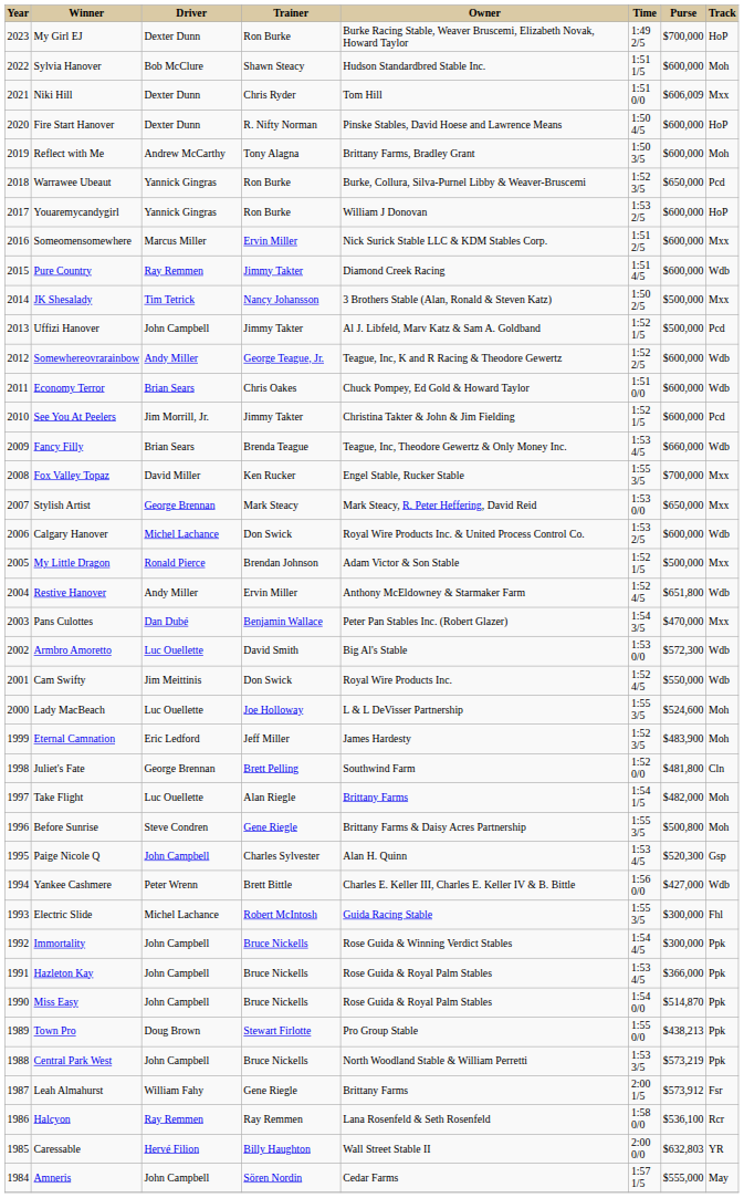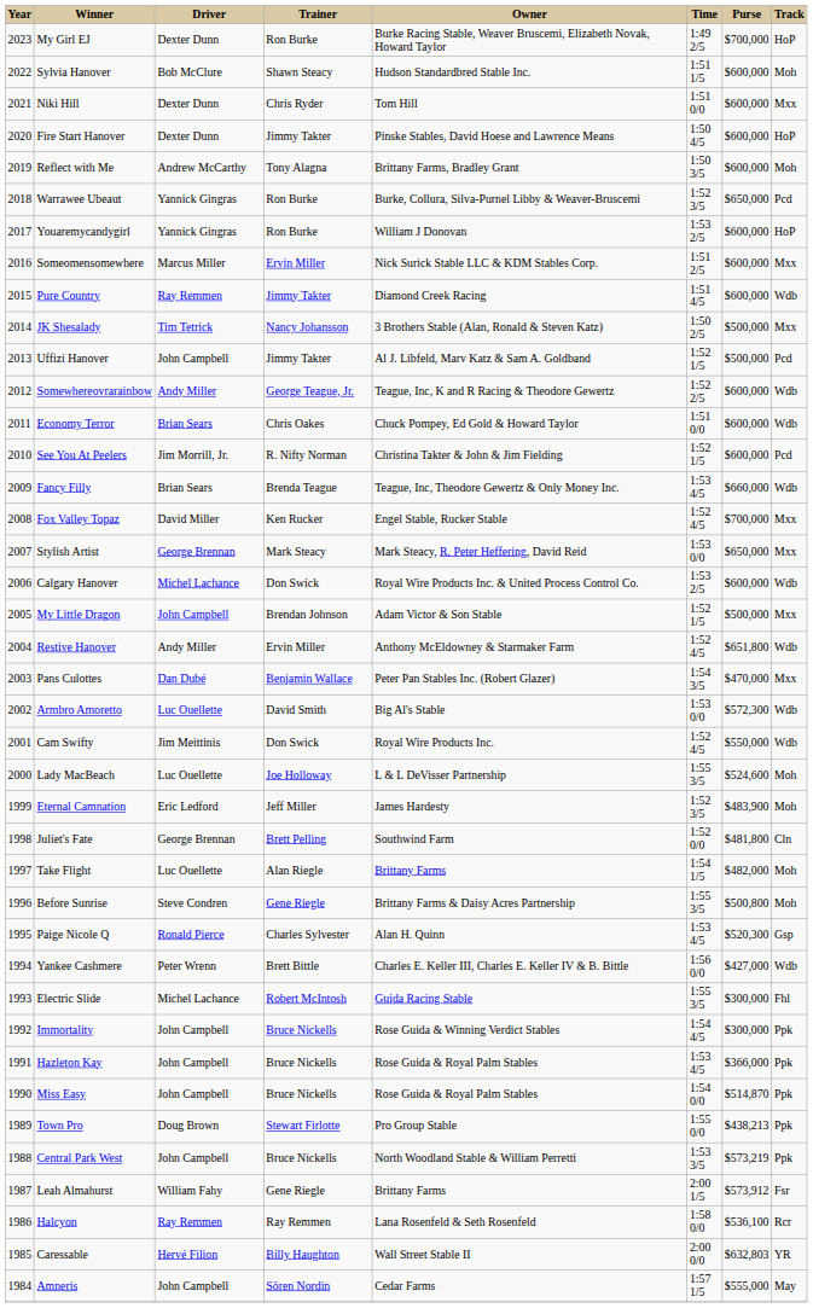 <table class="wikitable sortable">
 <tr>
 <th style="background-color:#DACAA5; width:30px">Year<br></th>
 <th style="background-color:#DACAA5; width:130px">Winner<br></th>
 <th style="background-color:#DACAA5; width:140px">Driver<br></th>
 <th style="background-color:#DACAA5; width:140px">Trainer<br></th>
 <th style="background-color:#DACAA5; width:420px">Owner<br></th>
 <th style="background-color:#DACAA5; width:40px">Time <br></th>
 <th style="background-color:#DACAA5; width:40px">Purse<br></th>
 <th style="background-color:#DACAA5; width:25px">Track<br></th>
 </tr>
 <tr>
 <td>2023</td>
 <td>My Girl EJ</td>
 <td>Dexter Dunn</td>
 <td>Ron Burke</td>
 <td>Burke Racing Stable, Weaver Bruscemi, Elizabeth Novak, Howard Taylor</td>
 <td>1:49 2/5</td>
 <td>$700,000</td>
 <td>HoP</td>
 </tr>
 <tr>
 <td>2022</td>
 <td>Sylvia Hanover</td>
 <td>Bob McClure</td>
 <td>Shawn Steacy</td>
 <td>Hudson Standardbred Stable Inc.</td>
 <td>1:51 1/5</td>
 <td>$600,000</td>
 <td>Moh</td>
 </tr>
 <tr>
 <td>2021</td>
 <td>Niki Hill</td>
 <td>Dexter Dunn</td>
 <td>Chris Ryder</td>
 <td>Tom Hill</td>
 <td>1:51 0/0</td>
-<td>$606,009</td>
+<td>$600,000</td>
 <td>Mxx</td>
 </tr>
 <tr>
 <td>2020</td>
 <td>Fire Start Hanover</td>
 <td>Dexter Dunn</td>
-<td>R. Nifty Norman</td>
+<td>Jimmy Takter</td>
 <td>Pinske Stables, David Hoese and Lawrence Means</td>
 <td>1:50 4/5</td>
 <td>$600,000</td>
 <td>HoP</td>
 </tr>
 <tr>
 <td>2019</td>
 <td>Reflect with Me</td>
 <td>Andrew McCarthy</td>
 <td>Tony Alagna</td>
 <td>Brittany Farms, Bradley Grant</td>
 <td>1:50 3/5</td>
 <td>$600,000</td>
 <td>Moh</td>
 </tr>
 <tr>
 <td>2018</td>
 <td>Warrawee Ubeaut</td>
 <td>Yannick Gingras</td>
 <td>Ron Burke</td>
 <td>Burke, Collura, Silva-Purnel Libby & Weaver-Bruscemi</td>
 <td>1:52 3/5</td>
 <td>$650,000</td>
 <td>Pcd</td>
 </tr>
 <tr>
 <td>2017</td>
 <td>Youaremycandygirl</td>
 <td>Yannick Gingras</td>
 <td>Ron Burke</td>
 <td>William J Donovan</td>
 <td>1:53 2/5</td>
 <td>$600,000</td>
 <td>HoP</td>
 </tr>
 <tr>
 <td>2016</td>
 <td>Someomensomewhere</td>
 <td>Marcus Miller</td>
 <td><a href='#'>Ervin Miller</a></td>
 <td>Nick Surick Stable LLC & KDM Stables Corp.</td>
 <td>1:51 2/5</td>
 <td>$600,000</td>
 <td>Mxx</td>
 </tr>
 <tr>
 <td>2015</td>
 <td><a href='#'>Pure Country</a></td>
 <td><a href='#'>Ray Remmen</a></td>
 <td><a href='#'>Jimmy Takter</a></td>
 <td>Diamond Creek Racing</td>
 <td>1:51 4/5</td>
 <td>$600,000</td>
 <td>Wdb</td>
 </tr>
 <tr>
 <td>2014</td>
 <td><a href='#'>JK Shesalady</a></td>
 <td><a href='#'>Tim Tetrick</a></td>
 <td><a href='#'>Nancy Johansson</a></td>
 <td>3 Brothers Stable (Alan, Ronald & Steven Katz)</td>
 <td>1:50 2/5</td>
 <td>$500,000</td>
 <td>Mxx</td>
 </tr>
 <tr>
 <td>2013</td>
 <td>Uffizi Hanover</td>
 <td>John Campbell</td>
 <td>Jimmy Takter</td>
 <td>Al J. Libfeld, Marv Katz & Sam A. Goldband</td>
 <td>1:52 1/5</td>
 <td>$500,000</td>
 <td>Pcd</td>
 </tr>
 <tr>
 <td>2012</td>
 <td><a href='#'>Somewhereovrarainbow</a></td>
 <td><a href='#'>Andy Miller</a></td>
 <td><a href='#'>George Teague, Jr.</a></td>
 <td>Teague, Inc, K and R Racing & Theodore Gewertz</td>
 <td>1:52 2/5</td>
 <td>$600,000</td>
 <td>Wdb</td>
 </tr>
 <tr>
 <td>2011</td>
 <td><a href='#'>Economy Terror</a></td>
 <td><a href='#'>Brian Sears</a></td>
 <td>Chris Oakes</td>
 <td>Chuck Pompey, Ed Gold & Howard Taylor</td>
 <td>1:51 0/0</td>
 <td>$600,000</td>
 <td>Wdb</td>
 </tr>
 <tr>
 <td>2010</td>
 <td><a href='#'>See You At Peelers</a></td>
 <td>Jim Morrill, Jr.</td>
-<td>Jimmy Takter</td>
+<td>R. Nifty Norman</td>
 <td>Christina Takter & John & Jim Fielding</td>
 <td>1:52 1/5</td>
 <td>$600,000</td>
 <td>Pcd</td>
 </tr>
 <tr>
 <td>2009</td>
 <td><a href='#'>Fancy Filly</a></td>
 <td>Brian Sears</td>
 <td>Brenda Teague</td>
 <td>Teague, Inc, Theodore Gewertz & Only Money Inc.</td>
 <td>1:53 4/5</td>
 <td>$660,000</td>
 <td>Wdb</td>
 </tr>
 <tr>
 <td>2008</td>
 <td><a href='#'>Fox Valley Topaz</a></td>
 <td>David Miller</td>
 <td>Ken Rucker</td>
 <td>Engel Stable, Rucker Stable</td>
-<td>1:55 3/5</td>
+<td>1:52 4/5</td>
 <td>$700,000</td>
 <td>Mxx</td>
 </tr>
 <tr>
 <td>2007</td>
 <td>Stylish Artist</td>
 <td><a href='#'>George Brennan</a></td>
 <td>Mark Steacy</td>
 <td>Mark Steacy, <a href='#'>R. Peter Heffering</a>, David Reid</td>
 <td>1:53 0/0</td>
 <td>$650,000</td>
 <td>Mxx</td>
 </tr>
 <tr>
 <td>2006</td>
 <td>Calgary Hanover</td>
 <td><a href='#'>Michel Lachance</a></td>
 <td>Don Swick</td>
 <td>Royal Wire Products Inc. & United Process Control Co.</td>
 <td>1:53 2/5</td>
 <td>$600,000</td>
 <td>Wdb</td>
 </tr>
 <tr>
 <td>2005</td>
 <td><a href='#'>My Little Dragon</a></td>
-<td><a href='#'>Ronald Pierce</a></td>
+<td><a href='#'>John Campbell</a></td>
 <td>Brendan Johnson</td>
 <td>Adam Victor & Son Stable</td>
 <td>1:52 1/5</td>
 <td>$500,000</td>
 <td>Mxx</td>
 </tr>
 <tr>
 <td>2004</td>
 <td><a href='#'>Restive Hanover</a></td>
 <td>Andy Miller</td>
 <td>Ervin Miller</td>
 <td>Anthony McEldowney & Starmaker Farm</td>
 <td>1:52 4/5</td>
 <td>$651,800</td>
 <td>Wdb</td>
 </tr>
 <tr>
 <td>2003</td>
 <td>Pans Culottes</td>
 <td><a href='#'>Dan Dubé</a></td>
 <td><a href='#'>Benjamin Wallace</a></td>
 <td>Peter Pan Stables Inc. (Robert Glazer)</td>
 <td>1:54 3/5</td>
 <td>$470,000</td>
 <td>Mxx</td>
 </tr>
 <tr>
 <td>2002</td>
 <td><a href='#'>Armbro Amoretto</a></td>
 <td><a href='#'>Luc Ouellette</a></td>
 <td>David Smith</td>
 <td>Big Al's Stable</td>
 <td>1:53 0/0</td>
 <td>$572,300</td>
 <td>Wdb</td>
 </tr>
 <tr>
 <td>2001</td>
 <td>Cam Swifty</td>
 <td>Jim Meittinis</td>
 <td>Don Swick</td>
 <td>Royal Wire Products Inc.</td>
 <td>1:52 4/5</td>
 <td>$550,000</td>
 <td>Wdb</td>
 </tr>
 <tr>
 <td>2000</td>
 <td>Lady MacBeach</td>
 <td>Luc Ouellette</td>
 <td><a href='#'>Joe Holloway</a></td>
 <td>L & L DeVisser Partnership</td>
 <td>1:55 3/5</td>
 <td>$524,600</td>
 <td>Moh</td>
 </tr>
 <tr>
 <td>1999</td>
 <td><a href='#'>Eternal Camnation</a></td>
 <td>Eric Ledford</td>
 <td>Jeff Miller</td>
 <td>James Hardesty</td>
 <td>1:52 3/5</td>
 <td>$483,900</td>
 <td>Moh</td>
 </tr>
 <tr>
 <td>1998</td>
 <td>Juliet's Fate</td>
 <td>George Brennan</td>
 <td><a href='#'>Brett Pelling</a></td>
 <td>Southwind Farm</td>
 <td>1:52 0/0</td>
 <td>$481,800</td>
 <td>Cln</td>
 </tr>
 <tr>
 <td>1997</td>
 <td>Take Flight</td>
 <td>Luc Ouellette</td>
 <td>Alan Riegle</td>
 <td><a href='#'>Brittany Farms</a></td>
 <td>1:54 1/5</td>
 <td>$482,000</td>
 <td>Moh</td>
 </tr>
 <tr>
 <td>1996</td>
 <td>Before Sunrise</td>
 <td>Steve Condren</td>
 <td><a href='#'>Gene Riegle</a></td>
 <td>Brittany Farms & Daisy Acres Partnership</td>
 <td>1:55 3/5</td>
 <td>$500,800</td>
 <td>Moh</td>
 </tr>
 <tr>
 <td>1995</td>
 <td>Paige Nicole Q</td>
-<td><a href='#'>John Campbell</a></td>
+<td><a href='#'>Ronald Pierce</a></td>
 <td>Charles Sylvester</td>
 <td>Alan H. Quinn</td>
 <td>1:53 4/5</td>
 <td>$520,300</td>
 <td>Gsp</td>
 </tr>
 <tr>
 <td>1994</td>
 <td>Yankee Cashmere</td>
 <td>Peter Wrenn</td>
 <td>Brett Bittle</td>
 <td>Charles E. Keller III, Charles E. Keller IV & B. Bittle</td>
 <td>1:56 0/0</td>
 <td>$427,000</td>
 <td>Wdb</td>
 </tr>
 <tr>
 <td>1993</td>
 <td>Electric Slide</td>
 <td>Michel Lachance</td>
 <td><a href='#'>Robert McIntosh</a></td>
 <td><a href='#'>Guida Racing Stable</a></td>
 <td>1:55 3/5</td>
 <td>$300,000</td>
 <td>Fhl</td>
 </tr>
 <tr>
 <td>1992</td>
 <td><a href='#'>Immortality</a></td>
 <td>John Campbell</td>
 <td><a href='#'>Bruce Nickells</a></td>
 <td>Rose Guida & Winning Verdict Stables</td>
 <td>1:54 4/5</td>
 <td>$300,000</td>
 <td>Ppk</td>
 </tr>
 <tr>
 <td>1991</td>
 <td><a href='#'>Hazleton Kay</a></td>
 <td>John Campbell</td>
 <td>Bruce Nickells</td>
 <td>Rose Guida & Royal Palm Stables</td>
 <td>1:53 4/5</td>
 <td>$366,000</td>
 <td>Ppk</td>
 </tr>
 <tr>
 <td>1990</td>
 <td><a href='#'>Miss Easy</a></td>
 <td>John Campbell</td>
 <td>Bruce Nickells</td>
 <td>Rose Guida & Royal Palm Stables</td>
 <td>1:54 0/0</td>
 <td>$514,870</td>
 <td>Ppk</td>
 </tr>
 <tr>
 <td>1989</td>
 <td><a href='#'>Town Pro</a></td>
 <td>Doug Brown</td>
 <td><a href='#'>Stewart Firlotte</a></td>
 <td>Pro Group Stable</td>
 <td>1:55 0/0</td>
 <td>$438,213</td>
 <td>Ppk</td>
 </tr>
 <tr>
 <td>1988</td>
 <td><a href='#'>Central Park West</a></td>
 <td>John Campbell</td>
 <td>Bruce Nickells</td>
 <td>North Woodland Stable & William Perretti</td>
 <td>1:53 3/5</td>
 <td>$573,219</td>
 <td>Ppk</td>
 </tr>
 <tr>
 <td>1987</td>
 <td>Leah Almahurst</td>
 <td>William Fahy</td>
 <td>Gene Riegle</td>
 <td>Brittany Farms</td>
 <td>2:00 1/5</td>
 <td>$573,912</td>
 <td>Fsr</td>
 </tr>
 <tr>
 <td>1986</td>
 <td><a href='#'>Halcyon</a></td>
 <td><a href='#'>Ray Remmen</a></td>
 <td>Ray Remmen</td>
 <td>Lana Rosenfeld & Seth Rosenfeld</td>
 <td>1:58 0/0</td>
 <td>$536,100</td>
 <td>Rcr</td>
 </tr>
 <tr>
 <td>1985</td>
 <td>Caressable</td>
 <td><a href='#'>Hervé Filion</a></td>
 <td><a href='#'>Billy Haughton</a></td>
 <td>Wall Street Stable II</td>
 <td>2:00 0/0</td>
 <td>$632,803</td>
 <td>YR</td>
 </tr>
 <tr>
 <td>1984</td>
 <td><a href='#'>Amneris</a></td>
 <td>John Campbell</td>
 <td><a href='#'>Sören Nordin</a></td>
 <td>Cedar Farms</td>
 <td>1:57 1/5</td>
 <td>$555,000</td>
 <td>May</td>
 </tr>
 <tr>
 </tr>
 </table>
